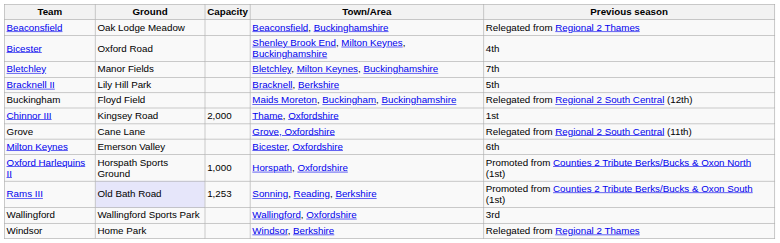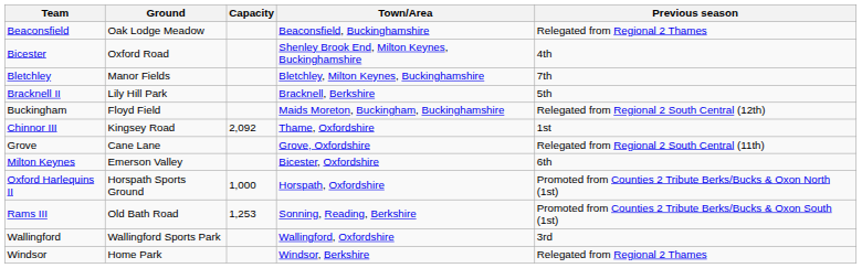 <table class="wikitable sortable" width=100%>
 <tr>
 <th>Team</th>
 <th>Ground</th>
 <th>Capacity</th>
 <th>Town/Area</th>
 <th>Previous season</th>
 </tr>
 <tr>
 <td><a href='#'>Beaconsfield</a></td>
 <td>Oak Lodge Meadow</td>
 <td></td>
 <td><a href='#'>Beaconsfield</a>, <a href='#'>Buckinghamshire</a></td>
 <td>Relegated from <a href='#'>Regional 2 Thames</a></td>
 </tr>
 <tr>
 <td><a href='#'>Bicester</a></td>
 <td>Oxford Road</td>
 <td></td>
 <td><a href='#'>Shenley Brook End</a>, <a href='#'>Milton Keynes</a>, <a href='#'>Buckinghamshire</a></td>
 <td>4th</td>
 </tr>
 <tr>
 <td><a href='#'>Bletchley</a></td>
 <td>Manor Fields</td>
 <td></td>
 <td><a href='#'>Bletchley</a>, <a href='#'>Milton Keynes</a>, <a href='#'>Buckinghamshire</a></td>
 <td>7th</td>
 </tr>
 <tr>
 <td><a href='#'>Bracknell II</a></td>
 <td>Lily Hill Park </td>
 <td></td>
 <td><a href='#'>Bracknell</a>, <a href='#'>Berkshire</a></td>
 <td>5th</td>
 </tr>
 <tr>
 <td>Buckingham</td>
 <td>Floyd Field</td>
 <td></td>
 <td><a href='#'>Maids Moreton</a>, <a href='#'>Buckingham</a>, <a href='#'>Buckinghamshire</a></td>
 <td>Relegated from <a href='#'>Regional 2 South Central</a> (12th)</td>
 </tr>
 <tr>
 <td><a href='#'>Chinnor III</a></td>
 <td>Kingsey Road</td>
-<td>2,000</td>
+<td>2,092</td>
 <td><a href='#'>Thame</a>, <a href='#'>Oxfordshire</a></td>
 <td>1st</td>
 </tr>
 <tr>
 <td>Grove</td>
 <td>Cane Lane</td>
 <td></td>
 <td><a href='#'>Grove, Oxfordshire</a></td>
 <td>Relegated from <a href='#'>Regional 2 South Central</a> (11th)</td>
 </tr>
 <tr>
 <td><a href='#'>Milton Keynes</a></td>
 <td>Emerson Valley</td>
 <td></td>
 <td><a href='#'>Bicester</a>, <a href='#'>Oxfordshire</a></td>
 <td>6th</td>
 </tr>
 <tr>
 <td><a href='#'>Oxford Harlequins II</a></td>
 <td>Horspath Sports Ground</td>
 <td>1,000</td>
 <td><a href='#'>Horspath</a>, <a href='#'>Oxfordshire</a></td>
 <td>Promoted from <a href='#'>Counties 2 Tribute Berks/Bucks & Oxon North</a> (1st)</td>
 </tr>
 <tr>
 <td><a href='#'>Rams III</a></td>
-<td style="background: lavender;">Old Bath Road</td>
+<td>Old Bath Road</td>
 <td>1,253</td>
 <td><a href='#'>Sonning</a>, <a href='#'>Reading</a>, <a href='#'>Berkshire</a></td>
 <td>Promoted from <a href='#'>Counties 2 Tribute Berks/Bucks & Oxon South</a> (1st)</td>
 </tr>
 <tr>
 <td>Wallingford</td>
 <td>Wallingford Sports Park</td>
 <td></td>
 <td><a href='#'>Wallingford</a>, <a href='#'>Oxfordshire</a></td>
 <td>3rd</td>
 </tr>
 <tr>
 <td>Windsor</td>
 <td>Home Park</td>
 <td></td>
 <td><a href='#'>Windsor</a>, <a href='#'>Berkshire</a></td>
 <td>Relegated from <a href='#'>Regional 2 Thames</a></td>
 </tr>
 </table>
